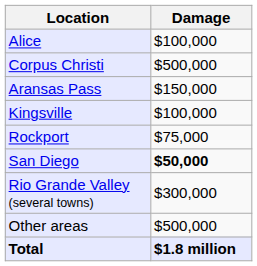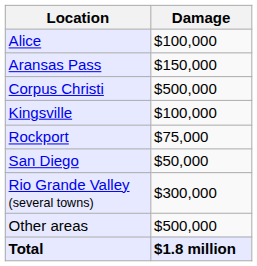 <table class="wikitable sortable" style="width: 250px; font-size: 95%; float: right;" cellpadding="4" cellspacing="0">
 <tr>
 <th scope="col">Location</th>
 <th scope="col">Damage</th>
 </tr>
 <tr>
 <td scope="row" bgcolor="#e6e9ff"><a href='#'>Alice</a></td>
 <td> $100,000</td>
 </tr>
 <tr>
+<td scope="row" bgcolor="#e6e9ff"><a href='#'>Aransas Pass</a></td>
+<td> $150,000</td>
+</tr>
+<tr>
 <td scope="row" bgcolor="#e6e9ff"><a href='#'>Corpus Christi</a></td>
 <td> $500,000</td>
-</tr>
-<tr>
-<td scope="row" bgcolor="#e6e9ff"><a href='#'>Aransas Pass</a></td>
-<td> $150,000</td>
 </tr>
 <tr>
 <td scope="row" bgcolor="#e6e9ff"><a href='#'>Kingsville</a></td>
 <td> $100,000</td>
 </tr>
 <tr>
 <td scope="row" bgcolor="#e6e9ff"><a href='#'>Rockport</a></td>
 <td> $75,000</td>
 </tr>
 <tr>
 <td scope="row" bgcolor="#e6e9ff"><a href='#'>San Diego</a></td>
-<td><strong> $50,000</strong></td>
+<td> $50,000</td>
 </tr>
 <tr>
 <td scope="row" bgcolor="#e6e9ff"><a href='#'>Rio Grande Valley</a><br><small>(several towns)</small></td>
 <td> $300,000</td>
 </tr>
 <tr>
 <td scope="row" bgcolor="#e6e9ff">Other areas</td>
 <td> $500,000</td>
 </tr>
 <tr class="sortbottom" bgcolor="#e6e9ff">
 <td><strong>Total</strong></td>
 <td><strong>$1.8 million</strong></td>
 </tr>
 </table>
